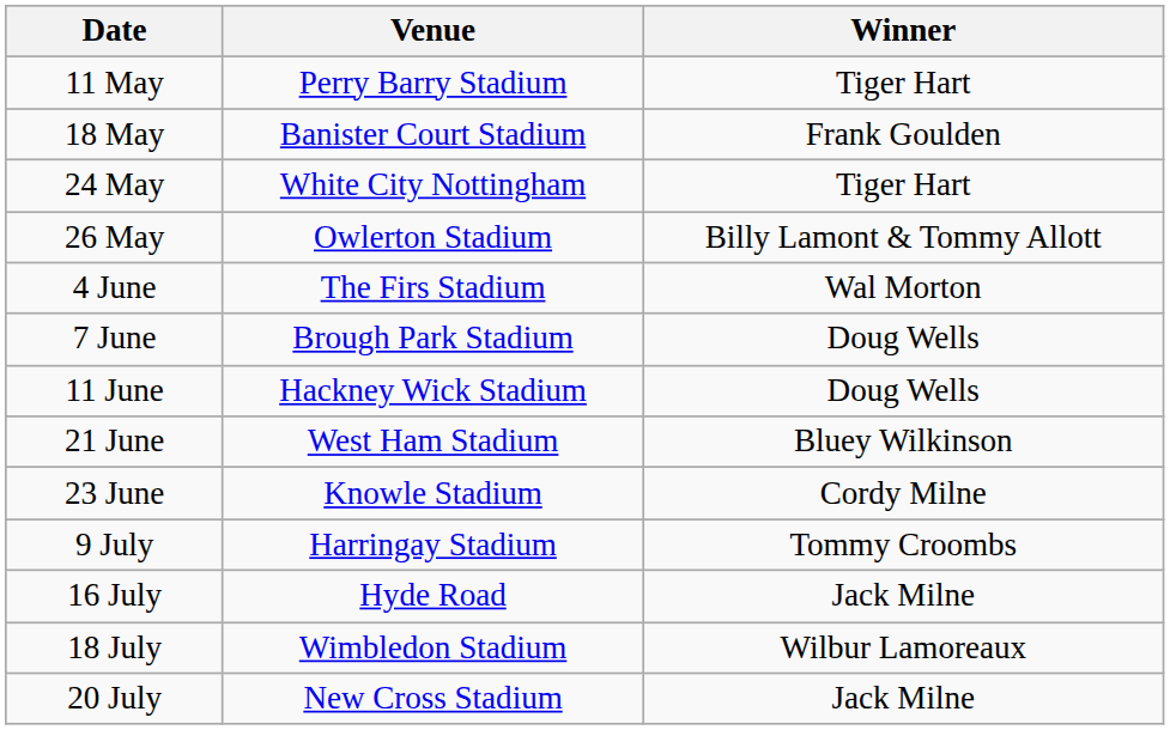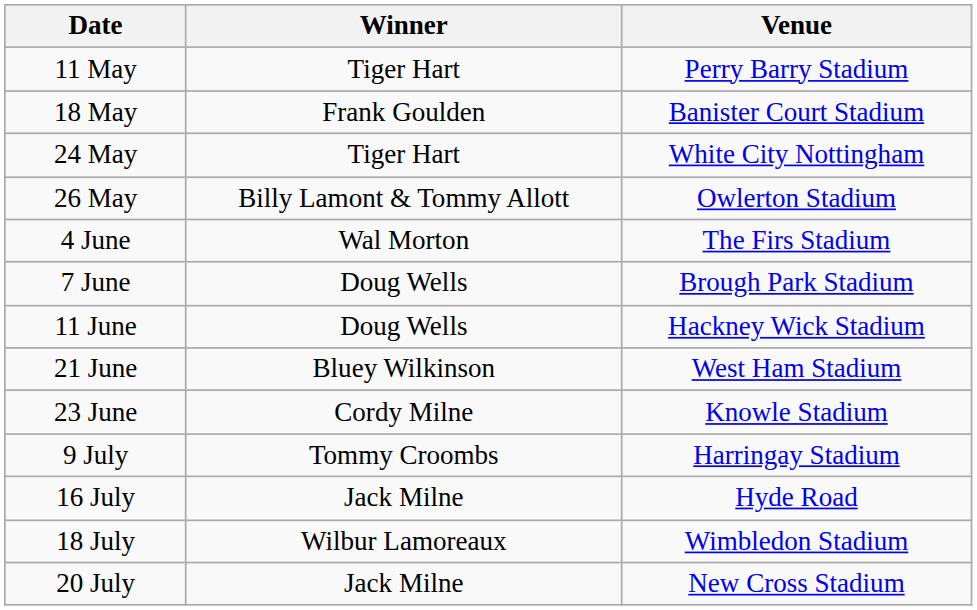 <table class="wikitable" style="text-align:center">
 <tr>
 <th width=100>Date</th>
+<th width=250>Winner</th>
 <th width=200>Venue</th>
-<th width=250>Winner</th>
 </tr>
 <tr>
 <td>11 May</td>
+<td>Tiger Hart</td>
 <td><a href='#'>Perry Barry Stadium</a></td>
-<td>Tiger Hart</td>
 </tr>
 <tr>
 <td>18 May</td>
+<td>Frank Goulden</td>
 <td><a href='#'>Banister Court Stadium</a></td>
-<td>Frank Goulden</td>
 </tr>
 <tr>
 <td>24 May</td>
+<td>Tiger Hart</td>
 <td><a href='#'>White City Nottingham</a></td>
-<td>Tiger Hart</td>
 </tr>
 <tr>
 <td>26 May</td>
+<td>Billy Lamont & Tommy Allott</td>
 <td><a href='#'>Owlerton Stadium</a></td>
-<td>Billy Lamont & Tommy Allott</td>
 </tr>
 <tr>
 <td>4 June</td>
+<td>Wal Morton</td>
 <td><a href='#'>The Firs Stadium</a></td>
-<td>Wal Morton</td>
 </tr>
 <tr>
 <td>7 June</td>
+<td>Doug Wells</td>
 <td><a href='#'>Brough Park Stadium</a></td>
-<td>Doug Wells</td>
 </tr>
 <tr>
 <td>11 June</td>
+<td>Doug Wells</td>
 <td><a href='#'>Hackney Wick Stadium</a></td>
-<td>Doug Wells</td>
 </tr>
 <tr>
 <td>21 June</td>
+<td>Bluey Wilkinson</td>
 <td><a href='#'>West Ham Stadium</a></td>
-<td>Bluey Wilkinson</td>
 </tr>
 <tr>
 <td>23 June</td>
+<td>Cordy Milne</td>
 <td><a href='#'>Knowle Stadium</a></td>
-<td>Cordy Milne</td>
 </tr>
 <tr>
 <td>9 July</td>
+<td>Tommy Croombs</td>
 <td><a href='#'>Harringay Stadium</a></td>
-<td>Tommy Croombs</td>
 </tr>
 <tr>
 <td>16 July</td>
+<td>Jack Milne</td>
 <td><a href='#'>Hyde Road</a></td>
-<td>Jack Milne</td>
 </tr>
 <tr>
 <td>18 July</td>
+<td>Wilbur Lamoreaux</td>
 <td><a href='#'>Wimbledon Stadium</a></td>
-<td>Wilbur Lamoreaux</td>
 </tr>
 <tr>
 <td>20 July</td>
+<td>Jack Milne</td>
 <td><a href='#'>New Cross Stadium</a></td>
-<td>Jack Milne</td>
 </tr>
 </table>
